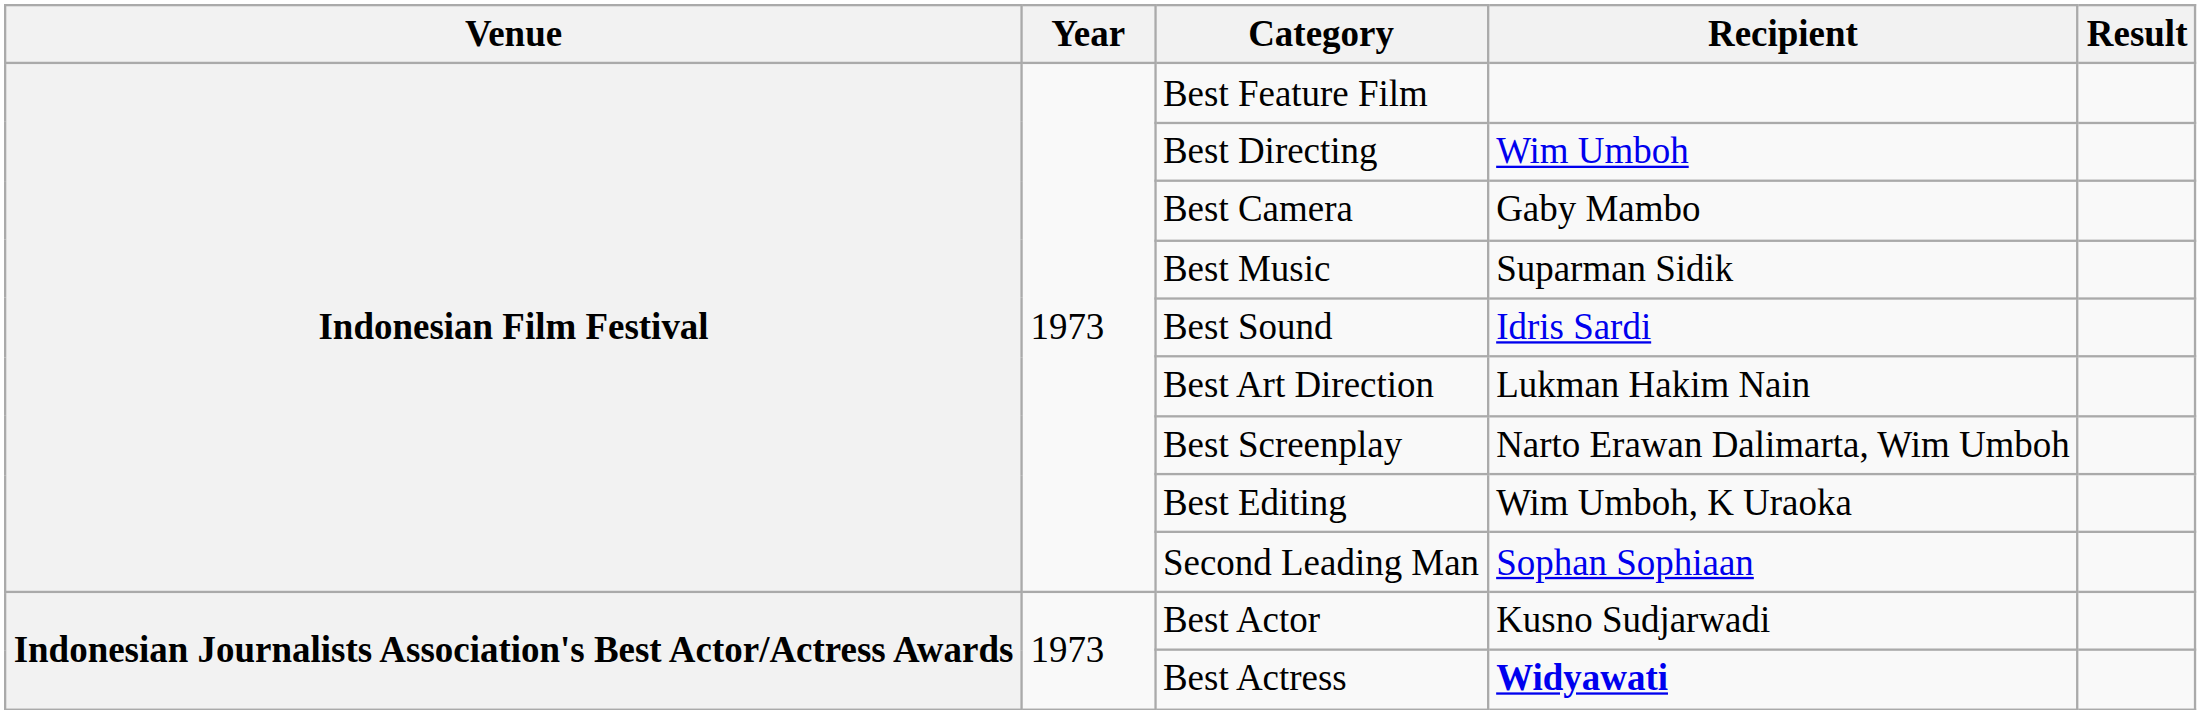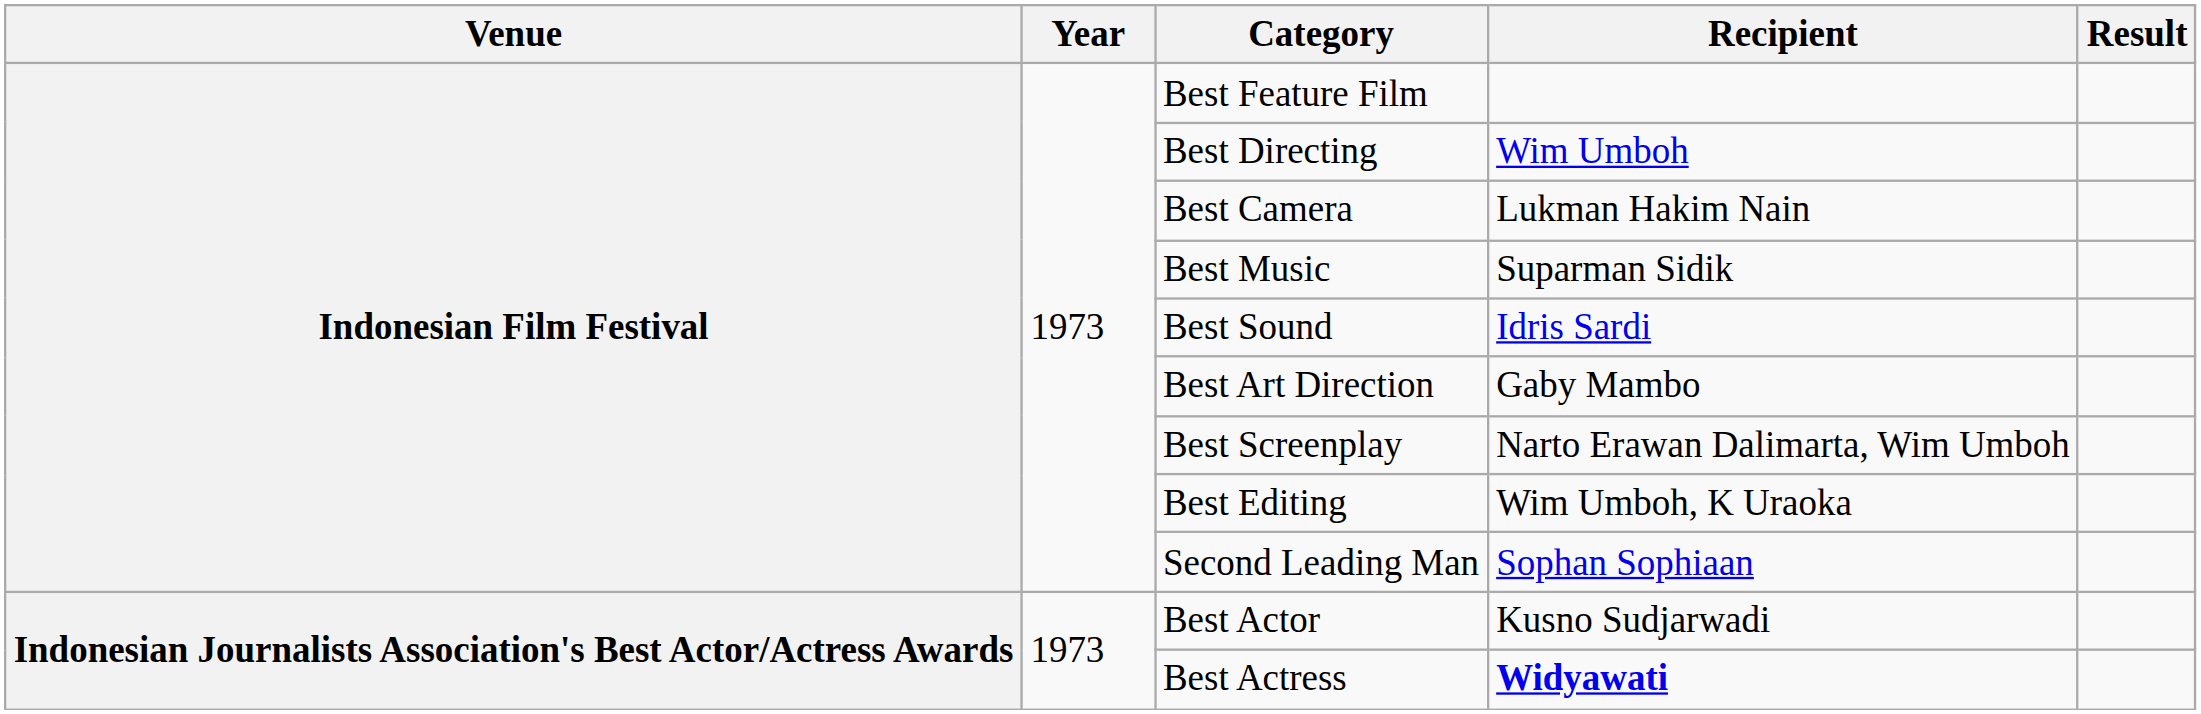 <table class="wikitable">
 <tr>
 <th scope="col">Venue</th>
 <th scope="col" width="50">Year</th>
 <th scope="col">Category</th>
 <th scope="col">Recipient</th>
 <th scope="col">Result</th>
 </tr>
 <tr>
 <th rowspan="9" scope="row">Indonesian Film Festival</th>
 <td rowspan="9">1973</td>
 <td>Best Feature Film</td>
 <td></td>
 <td></td>
 </tr>
 <tr>
 <td>Best Directing</td>
 <td><a href='#'>Wim Umboh</a></td>
 <td></td>
 </tr>
 <tr>
 <td>Best Camera</td>
-<td>Gaby Mambo</td>
+<td>Lukman Hakim Nain</td>
 <td></td>
 </tr>
 <tr>
 <td>Best Music</td>
 <td>Suparman Sidik</td>
 <td></td>
 </tr>
 <tr>
 <td>Best Sound</td>
 <td><a href='#'>Idris Sardi</a></td>
 <td></td>
 </tr>
 <tr>
 <td>Best Art Direction</td>
-<td>Lukman Hakim Nain</td>
+<td>Gaby Mambo</td>
 <td></td>
 </tr>
 <tr>
 <td>Best Screenplay</td>
 <td>Narto Erawan Dalimarta, Wim Umboh</td>
 <td></td>
 </tr>
 <tr>
 <td>Best Editing</td>
 <td>Wim Umboh, K Uraoka</td>
 <td></td>
 </tr>
 <tr>
 <td>Second Leading Man</td>
 <td><a href='#'>Sophan Sophiaan</a></td>
 <td></td>
 </tr>
 <tr>
 <th rowspan="2" scope="row">Indonesian Journalists Association's Best Actor/Actress Awards</th>
 <td rowspan="2">1973</td>
 <td>Best Actor</td>
 <td>Kusno Sudjarwadi</td>
 <td></td>
 </tr>
 <tr>
 <td>Best Actress</td>
 <td><strong><a href='#'>Widyawati</a></strong></td>
 <td></td>
 </tr>
 </table>
